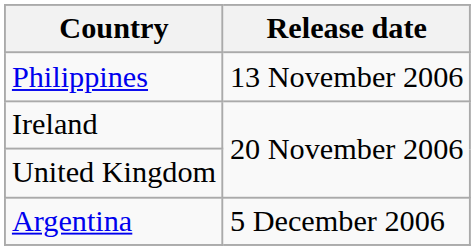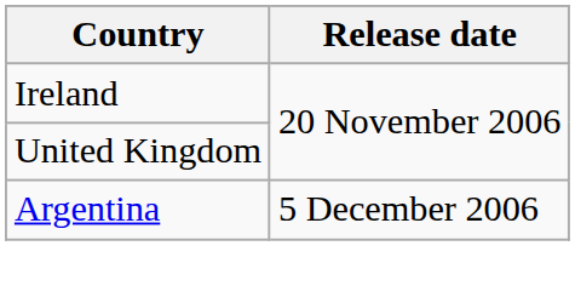 <table class="wikitable sortable">
 <tr>
 <th>Country</th>
 <th>Release date</th>
-</tr>
-<tr>
-<td><a href='#'>Philippines</a></td>
-<td>13 November 2006</td>
 </tr>
 <tr>
 <td>Ireland</td>
 <td rowspan="2">20 November 2006</td>
 </tr>
 <tr>
 <td>United Kingdom</td>
 </tr>
 <tr>
 <td><a href='#'>Argentina</a></td>
 <td>5 December 2006</td>
 </tr>
 </table>
